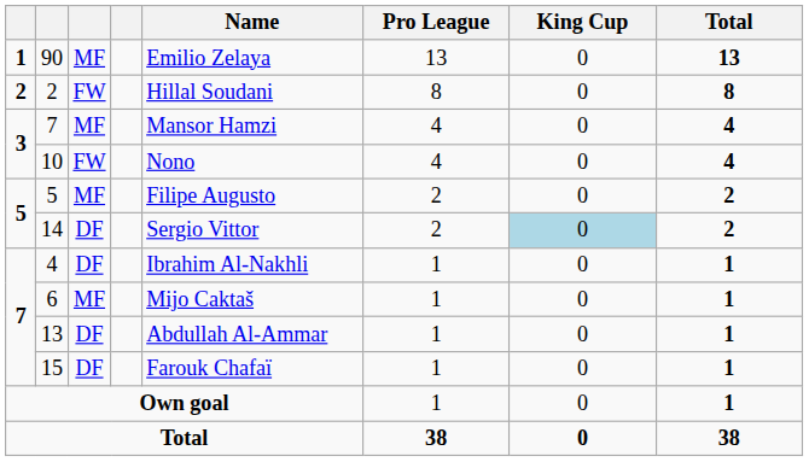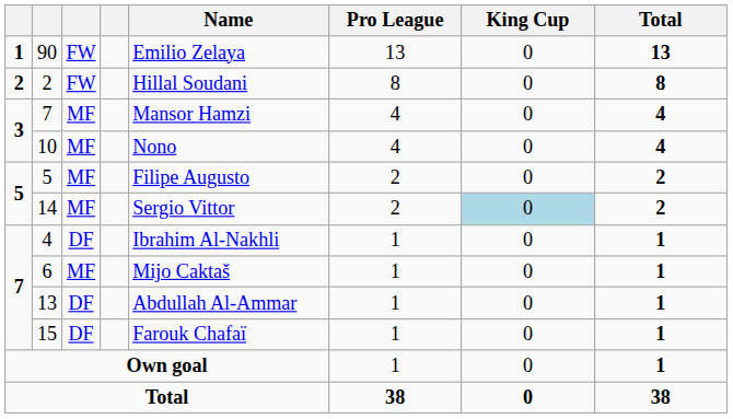 <table class="wikitable" style="text-align:center">
 <tr>
 <th width=15></th>
 <th width=15></th>
 <th width=15></th>
 <th width=15></th>
 <th width=155>Name</th>
 <th width=100>Pro League</th>
 <th width=100>King Cup</th>
 <th width=100>Total</th>
 </tr>
 <tr>
 <td><strong>1</strong></td>
 <td>90</td>
-<td><a href='#'>MF</a></td>
+<td><a href='#'>FW</a></td>
 <td></td>
 <td align=left><a href='#'>Emilio Zelaya</a></td>
 <td>13</td>
 <td>0</td>
 <td><strong>13</strong></td>
 </tr>
 <tr>
 <td><strong>2</strong></td>
 <td>2</td>
 <td><a href='#'>FW</a></td>
 <td></td>
 <td align=left><a href='#'>Hillal Soudani</a></td>
 <td>8</td>
 <td>0</td>
 <td><strong>8</strong></td>
 </tr>
 <tr>
 <td rowspan=2><strong>3</strong></td>
 <td>7</td>
 <td><a href='#'>MF</a></td>
 <td></td>
 <td align=left><a href='#'>Mansor Hamzi</a></td>
 <td>4</td>
 <td>0</td>
 <td><strong>4</strong></td>
 </tr>
 <tr>
 <td>10</td>
-<td><a href='#'>FW</a></td>
+<td><a href='#'>MF</a></td>
 <td></td>
 <td align=left><a href='#'>Nono</a></td>
 <td>4</td>
 <td>0</td>
 <td><strong>4</strong></td>
 </tr>
 <tr>
 <td rowspan=2><strong>5</strong></td>
 <td>5</td>
 <td><a href='#'>MF</a></td>
 <td></td>
 <td align=left><a href='#'>Filipe Augusto</a></td>
 <td>2</td>
 <td>0</td>
 <td><strong>2</strong></td>
 </tr>
 <tr>
 <td>14</td>
-<td><a href='#'>DF</a></td>
+<td><a href='#'>MF</a></td>
 <td></td>
 <td align=left><a href='#'>Sergio Vittor</a></td>
 <td>2</td>
 <td style="background: lightblue;">0</td>
 <td><strong>2</strong></td>
 </tr>
 <tr>
 <td rowspan=4><strong>7</strong></td>
 <td>4</td>
 <td><a href='#'>DF</a></td>
 <td></td>
 <td align=left><a href='#'>Ibrahim Al-Nakhli</a></td>
 <td>1</td>
 <td>0</td>
 <td><strong>1</strong></td>
 </tr>
 <tr>
 <td>6</td>
 <td><a href='#'>MF</a></td>
 <td></td>
 <td align=left><a href='#'>Mijo Caktaš</a></td>
 <td>1</td>
 <td>0</td>
 <td><strong>1</strong></td>
 </tr>
 <tr>
 <td>13</td>
 <td><a href='#'>DF</a></td>
 <td></td>
 <td align=left><a href='#'>Abdullah Al-Ammar</a></td>
 <td>1</td>
 <td>0</td>
 <td><strong>1</strong></td>
 </tr>
 <tr>
 <td>15</td>
 <td><a href='#'>DF</a></td>
 <td></td>
 <td align=left><a href='#'>Farouk Chafaï</a></td>
 <td>1</td>
 <td>0</td>
 <td><strong>1</strong></td>
 </tr>
 <tr>
 <td colspan=5><strong>Own goal</strong></td>
 <td>1</td>
 <td>0</td>
 <td><strong>1</strong></td>
 </tr>
 <tr>
 <td colspan=5><strong>Total</strong></td>
 <td><strong>38</strong></td>
 <td><strong>0</strong></td>
 <td><strong>38</strong></td>
 </tr>
 </table>
